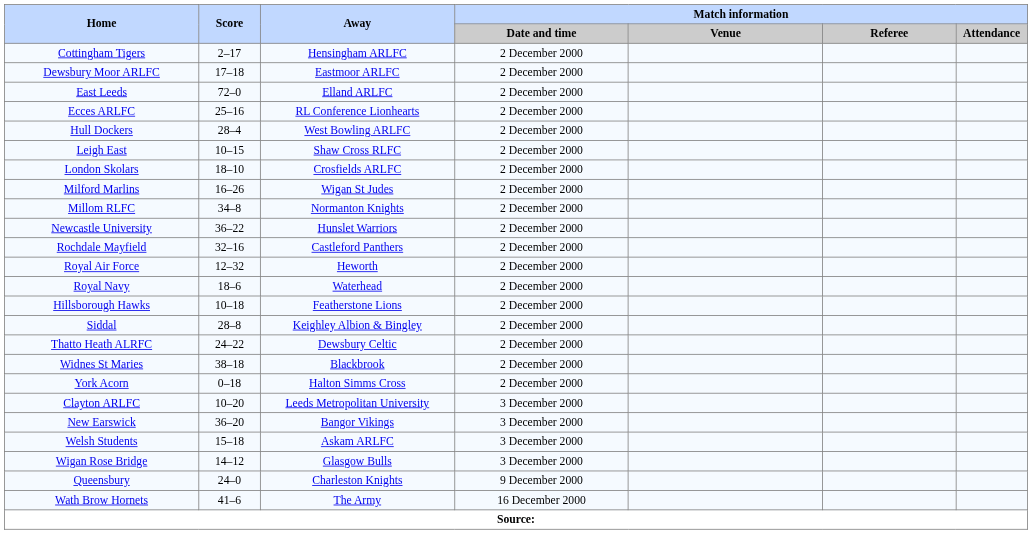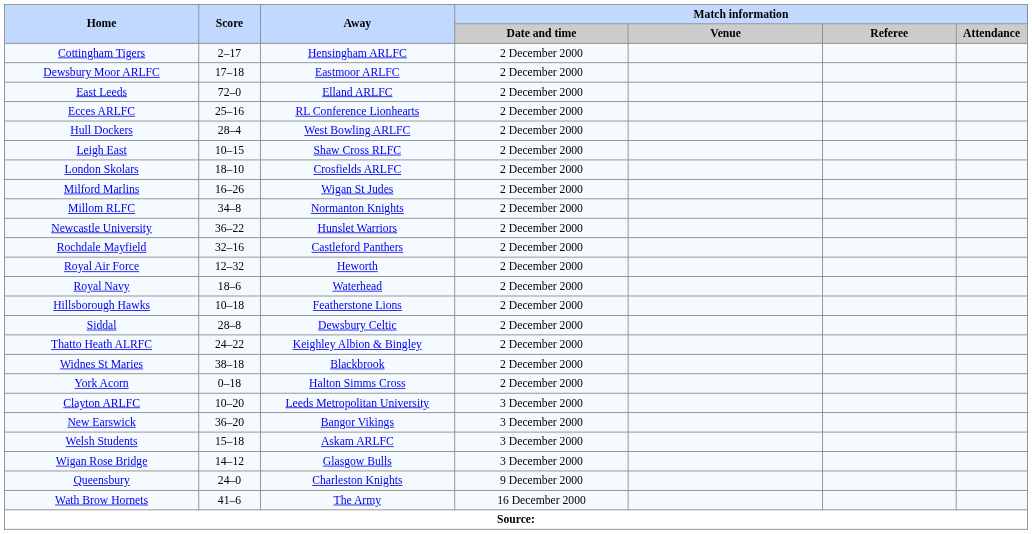 <table border=1 style="border-collapse:collapse; font-size:90%; text-align:center;" cellpadding=3 cellspacing=0 width=100%>
 <tr bgcolor=#C1D8FF>
 <th rowspan=2 width=19%>Home</th>
 <th rowspan=2 width=6%>Score</th>
 <th rowspan=2 width=19%>Away</th>
 <th colspan=6>Match information</th>
 </tr>
 <tr bgcolor=#CCCCCC>
 <th width=17%>Date and time</th>
 <th width=19%>Venue</th>
 <th width=13%>Referee</th>
 <th width=7%>Attendance</th>
 </tr>
 <tr bgcolor=#F5FAFF>
 <td><a href='#'>Cottingham Tigers</a></td>
 <td>2–17</td>
 <td><a href='#'>Hensingham ARLFC</a></td>
 <td>2 December 2000</td>
 <td></td>
 <td></td>
 <td></td>
 </tr>
 <tr bgcolor=#F5FAFF>
 <td><a href='#'>Dewsbury Moor ARLFC</a></td>
 <td>17–18</td>
 <td><a href='#'>Eastmoor ARLFC</a></td>
 <td>2 December 2000</td>
 <td></td>
 <td></td>
 <td></td>
 </tr>
 <tr bgcolor=#F5FAFF>
 <td><a href='#'>East Leeds</a></td>
 <td>72–0</td>
 <td><a href='#'>Elland ARLFC</a></td>
 <td>2 December 2000</td>
 <td></td>
 <td></td>
 <td></td>
 </tr>
 <tr bgcolor=#F5FAFF>
 <td><a href='#'>Ecces ARLFC</a></td>
 <td>25–16</td>
 <td><a href='#'>RL Conference Lionhearts</a></td>
 <td>2 December 2000</td>
 <td></td>
 <td></td>
 <td></td>
 </tr>
 <tr bgcolor=#F5FAFF>
 <td><a href='#'>Hull Dockers</a></td>
 <td>28–4</td>
 <td><a href='#'>West Bowling ARLFC</a></td>
 <td>2 December 2000</td>
 <td></td>
 <td></td>
 <td></td>
 </tr>
 <tr bgcolor=#F5FAFF>
 <td><a href='#'>Leigh East</a></td>
 <td>10–15</td>
 <td><a href='#'>Shaw Cross RLFC</a></td>
 <td>2 December 2000</td>
 <td></td>
 <td></td>
 <td></td>
 </tr>
 <tr bgcolor=#F5FAFF>
 <td><a href='#'>London Skolars</a></td>
 <td>18–10</td>
 <td><a href='#'>Crosfields ARLFC</a></td>
 <td>2 December 2000</td>
 <td></td>
 <td></td>
 <td></td>
 </tr>
 <tr bgcolor=#F5FAFF>
 <td><a href='#'>Milford Marlins</a></td>
 <td>16–26</td>
 <td><a href='#'>Wigan St Judes</a></td>
 <td>2 December 2000</td>
 <td></td>
 <td></td>
 <td></td>
 </tr>
 <tr bgcolor=#F5FAFF>
 <td><a href='#'>Millom RLFC</a></td>
 <td>34–8</td>
 <td><a href='#'>Normanton Knights</a></td>
 <td>2 December 2000</td>
 <td></td>
 <td></td>
 <td></td>
 </tr>
 <tr bgcolor=#F5FAFF>
 <td><a href='#'>Newcastle University</a></td>
 <td>36–22</td>
 <td><a href='#'>Hunslet Warriors</a></td>
 <td>2 December 2000</td>
 <td></td>
 <td></td>
 <td></td>
 </tr>
 <tr bgcolor=#F5FAFF>
 <td><a href='#'>Rochdale Mayfield</a></td>
 <td>32–16</td>
 <td><a href='#'>Castleford Panthers</a></td>
 <td>2 December 2000</td>
 <td></td>
 <td></td>
 <td></td>
 </tr>
 <tr bgcolor=#F5FAFF>
 <td><a href='#'>Royal Air Force</a></td>
 <td>12–32</td>
 <td><a href='#'>Heworth</a></td>
 <td>2 December 2000</td>
 <td></td>
 <td></td>
 <td></td>
 </tr>
 <tr bgcolor=#F5FAFF>
 <td><a href='#'>Royal Navy</a></td>
 <td>18–6</td>
 <td><a href='#'>Waterhead</a></td>
 <td>2 December 2000</td>
 <td></td>
 <td></td>
 <td></td>
 </tr>
 <tr bgcolor=#F5FAFF>
 <td><a href='#'>Hillsborough Hawks</a></td>
 <td>10–18</td>
 <td><a href='#'>Featherstone Lions</a></td>
 <td>2 December 2000</td>
 <td></td>
 <td></td>
 <td></td>
 </tr>
 <tr bgcolor=#F5FAFF>
 <td><a href='#'>Siddal</a></td>
 <td>28–8</td>
-<td><a href='#'>Keighley Albion & Bingley</a></td>
+<td><a href='#'>Dewsbury Celtic</a></td>
 <td>2 December 2000</td>
 <td></td>
 <td></td>
 <td></td>
 </tr>
 <tr bgcolor=#F5FAFF>
 <td><a href='#'>Thatto Heath ALRFC</a></td>
 <td>24–22</td>
-<td><a href='#'>Dewsbury Celtic</a></td>
+<td><a href='#'>Keighley Albion & Bingley</a></td>
 <td>2 December 2000</td>
 <td></td>
 <td></td>
 <td></td>
 </tr>
 <tr bgcolor=#F5FAFF>
 <td><a href='#'>Widnes St Maries</a></td>
 <td>38–18</td>
 <td><a href='#'>Blackbrook</a></td>
 <td>2 December 2000</td>
 <td></td>
 <td></td>
 <td></td>
 </tr>
 <tr bgcolor=#F5FAFF>
 <td><a href='#'>York Acorn</a></td>
 <td>0–18</td>
 <td><a href='#'>Halton Simms Cross</a></td>
 <td>2 December 2000</td>
 <td></td>
 <td></td>
 <td></td>
 </tr>
 <tr bgcolor=#F5FAFF>
 <td><a href='#'>Clayton ARLFC</a></td>
 <td>10–20</td>
 <td><a href='#'>Leeds Metropolitan University</a></td>
 <td>3 December 2000</td>
 <td></td>
 <td></td>
 <td></td>
 </tr>
 <tr bgcolor=#F5FAFF>
 <td><a href='#'>New Earswick</a></td>
 <td>36–20</td>
 <td><a href='#'>Bangor Vikings</a></td>
 <td>3 December 2000</td>
 <td></td>
 <td></td>
 <td></td>
 </tr>
 <tr bgcolor=#F5FAFF>
 <td><a href='#'>Welsh Students</a></td>
 <td>15–18</td>
 <td><a href='#'>Askam ARLFC</a></td>
 <td>3 December 2000</td>
 <td></td>
 <td></td>
 <td></td>
 </tr>
 <tr bgcolor=#F5FAFF>
 <td><a href='#'>Wigan Rose Bridge</a></td>
 <td>14–12</td>
 <td><a href='#'>Glasgow Bulls</a></td>
 <td>3 December 2000</td>
 <td></td>
 <td></td>
 <td></td>
 </tr>
 <tr bgcolor=#F5FAFF>
 <td><a href='#'>Queensbury</a></td>
 <td>24–0</td>
 <td><a href='#'>Charleston Knights</a></td>
 <td>9 December 2000</td>
 <td></td>
 <td></td>
 <td></td>
 </tr>
 <tr bgcolor=#F5FAFF>
 <td><a href='#'>Wath Brow Hornets</a></td>
 <td>41–6</td>
 <td><a href='#'>The Army</a></td>
 <td>16 December 2000</td>
 <td></td>
 <td></td>
 <td></td>
 </tr>
 <tr>
 <th colspan=7>Source:</th>
 </tr>
 </table>
